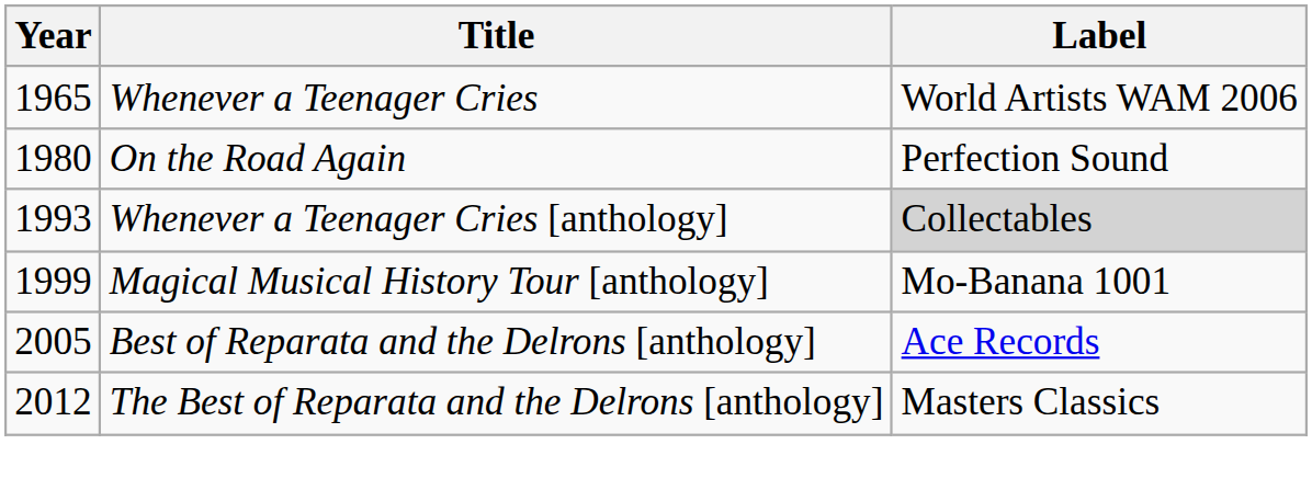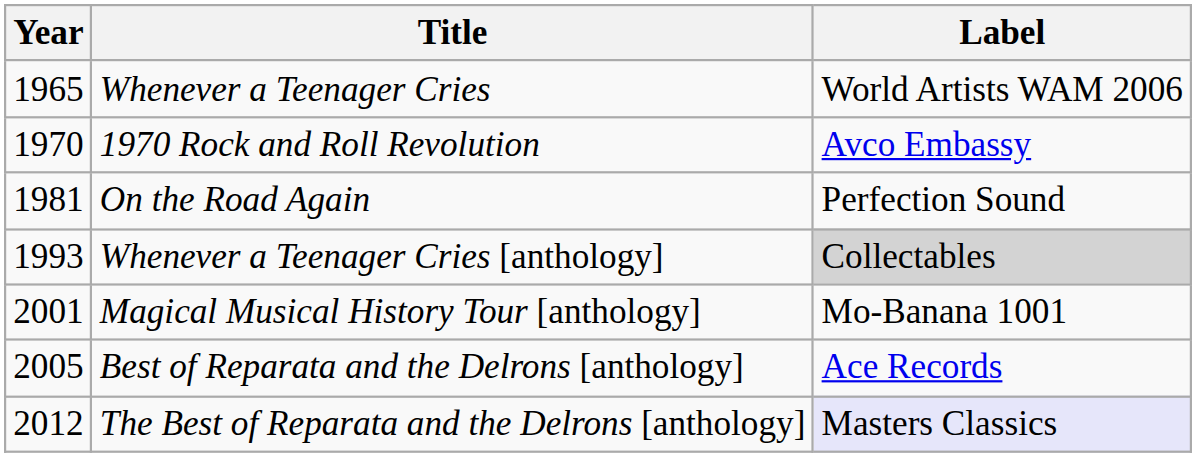 <table class="wikitable">
 <tr>
 <th>Year</th>
 <th>Title</th>
 <th>Label</th>
 </tr>
 <tr>
 <td>1965</td>
 <td><em>Whenever a Teenager Cries</em></td>
 <td>World Artists WAM 2006</td>
 </tr>
 <tr>
-<td>1980</td>
+<td>1970</td>
+<td><em>1970 Rock and Roll Revolution</em></td>
+<td><a href='#'>Avco Embassy</a></td>
+</tr>
+<tr>
+<td>1981</td>
 <td><em>On the Road Again</em></td>
 <td>Perfection Sound </td>
 </tr>
 <tr>
 <td>1993</td>
 <td><em>Whenever a Teenager Cries</em> [anthology]</td>
 <td style="background: lightgrey;">Collectables </td>
 </tr>
 <tr>
-<td>1999</td>
+<td>2001</td>
 <td><em>Magical Musical History Tour</em> [anthology]</td>
 <td>Mo-Banana 1001</td>
 </tr>
 <tr>
 <td>2005</td>
 <td><em>Best of Reparata and the Delrons</em> [anthology]</td>
 <td><a href='#'>Ace Records</a></td>
 </tr>
 <tr>
 <td>2012</td>
 <td><em>The Best of Reparata and the Delrons</em> [anthology]</td>
-<td>Masters Classics</td>
+<td style="background: lavender;">Masters Classics</td>
 </tr>
 </table>
